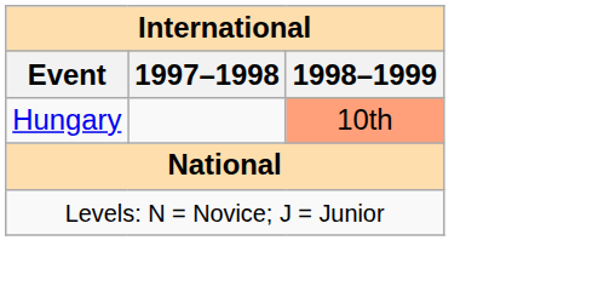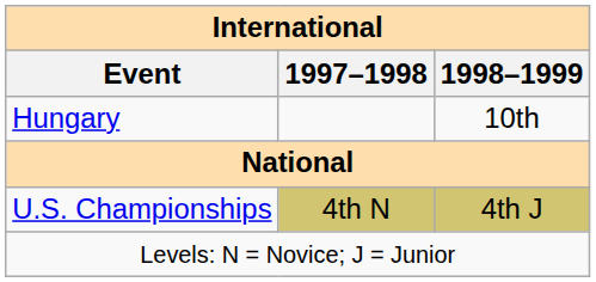 <table class="wikitable" style="text-align:center">
 <tr>
 <th style="background-color: #ffdead; " colspan=3 align=center>International</th>
 </tr>
 <tr>
 <th>Event</th>
 <th>1997–1998</th>
 <th>1998–1999</th>
 </tr>
 <tr>
 <td align=left> <a href='#'>Hungary</a></td>
 <td></td>
-<td style="background: lightsalmon;">10th</td>
+<td>10th</td>
 </tr>
 <tr>
 <th style="background-color: #ffdead; " colspan=3 align=center>National</th>
 </tr>
 <tr>
+<td align=left><a href='#'>U.S. Championships</a></td>
+<td bgcolor=d1c571>4th N</td>
+<td bgcolor=d1c571>4th J</td>
+</tr>
+<tr>
 <td colspan=3 align=center><small> Levels: N = Novice; J = Junior </small></td>
 </tr>
 </table>
